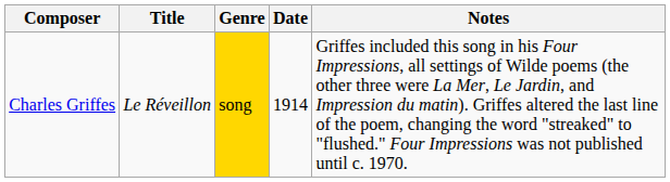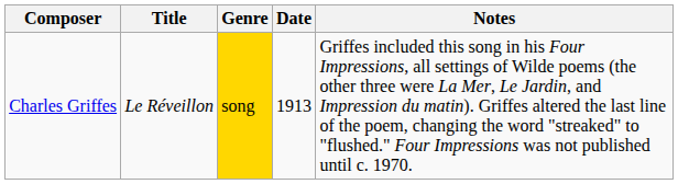 <table class="wikitable sortable" style="text-align: left">
 <tr>
 <th>Composer</th>
 <th>Title</th>
 <th>Genre</th>
 <th>Date</th>
 <th>Notes</th>
 </tr>
 <tr>
 <td><a href='#'>Charles Griffes</a></td>
 <td><em>Le Réveillon</em></td>
 <td style="background: gold;">song</td>
-<td>1914</td>
+<td>1913</td>
 <td>Griffes included this song in his <em>Four Impressions</em>, all settings of Wilde poems (the other three were <em>La Mer</em>, <em>Le Jardin</em>, and <em>Impression du matin</em>). Griffes altered the last line of the poem, changing the word "streaked" to "flushed." <em>Four Impressions</em> was not published until c. 1970.</td>
 </tr>
 <tr>
 </tr>
 </table>
